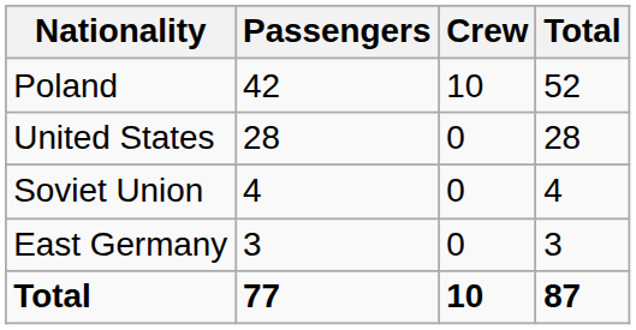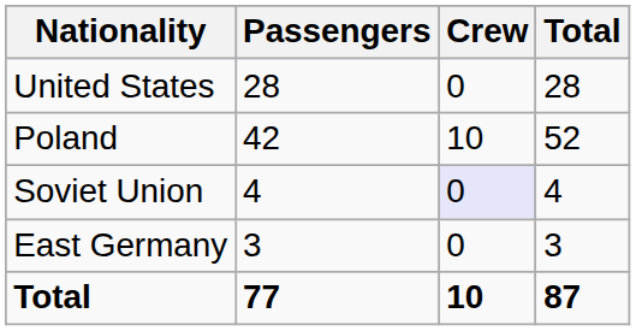 <table class="wikitable">
 <tr style="background:#ccf;">
 <th>Nationality</th>
 <th>Passengers</th>
 <th>Crew</th>
 <th>Total</th>
 </tr>
 <tr valign=top>
+<td>United States</td>
+<td>28</td>
+<td>0</td>
+<td>28</td>
+</tr>
+<tr valign=top>
 <td>Poland</td>
 <td>42</td>
 <td>10</td>
 <td>52</td>
 </tr>
 <tr valign=top>
-<td>United States</td>
-<td>28</td>
-<td>0</td>
-<td>28</td>
-</tr>
-<tr valign=top>
 <td>Soviet Union</td>
 <td>4</td>
-<td>0</td>
+<td style="background: lavender;">0</td>
 <td>4</td>
 </tr>
 <tr valign=top>
 <td>East Germany</td>
 <td>3</td>
 <td>0</td>
 <td>3</td>
 </tr>
 <tr valign=top>
 <td><strong>Total</strong></td>
 <td><strong>77</strong></td>
 <td><strong>10</strong></td>
 <td><strong>87</strong></td>
 </tr>
 </table>
